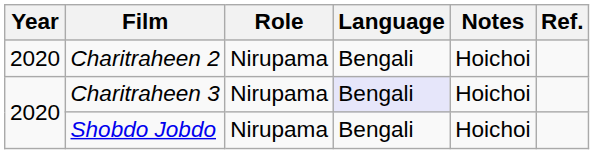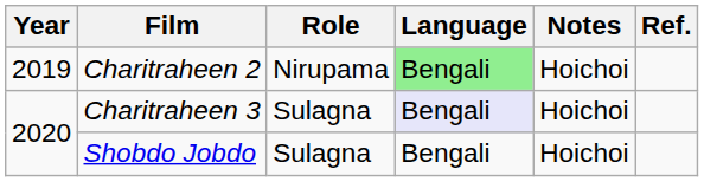 <table class="wikitable sortable">
 <tr>
 <th>Year</th>
 <th>Film</th>
 <th>Role</th>
 <th>Language</th>
 <th>Notes</th>
 <th>Ref.</th>
 </tr>
 <tr>
-<td>2020</td>
+<td>2019</td>
 <td><em>Charitraheen 2</em></td>
 <td>Nirupama</td>
-<td>Bengali</td>
+<td style="background: lightgreen;">Bengali</td>
 <td>Hoichoi</td>
 <td></td>
 </tr>
 <tr>
 <td rowspan=2>2020</td>
 <td><em>Charitraheen 3</em></td>
-<td>Nirupama</td>
+<td>Sulagna</td>
 <td style="background: lavender;">Bengali</td>
 <td>Hoichoi</td>
 <td></td>
 </tr>
 <tr>
 <td><em><a href='#'>Shobdo Jobdo</a></em></td>
-<td>Nirupama</td>
+<td>Sulagna</td>
 <td>Bengali</td>
 <td>Hoichoi</td>
 <td></td>
 </tr>
 </table>
